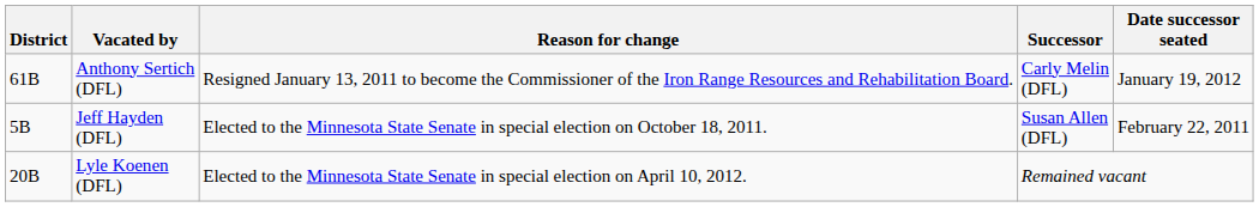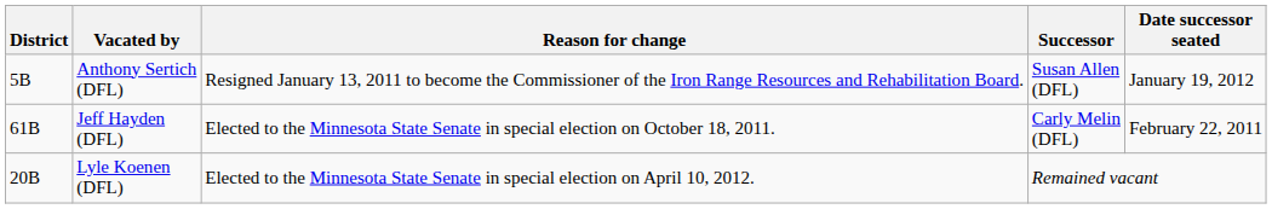 <table class="wikitable sortable">
 <tr style="vertical-align:bottom;">
 <th>District</th>
 <th>Vacated by</th>
 <th>Reason for change</th>
 <th>Successor</th>
 <th>Date successor<br>seated</th>
 </tr>
 <tr>
-<td>61B</td>
+<td>5B</td>
 <td nowrap ><a href='#'>Anthony Sertich</a><br>(DFL)</td>
 <td>Resigned January 13, 2011 to become the Commissioner of the <a href='#'>Iron Range Resources and Rehabilitation Board</a>.</td>
-<td nowrap ><a href='#'>Carly Melin</a><br>(DFL)</td>
+<td nowrap ><a href='#'>Susan Allen</a><br>(DFL)</td>
 <td>January 19, 2012</td>
 </tr>
 <tr>
-<td>5B</td>
+<td>61B</td>
 <td nowrap ><a href='#'>Jeff Hayden</a><br>(DFL)</td>
 <td>Elected to the <a href='#'>Minnesota State Senate</a> in special election on October 18, 2011.</td>
-<td nowrap ><a href='#'>Susan Allen</a><br>(DFL)</td>
+<td nowrap ><a href='#'>Carly Melin</a><br>(DFL)</td>
 <td>February 22, 2011</td>
 </tr>
 <tr>
 <td>20B</td>
 <td nowrap ><a href='#'>Lyle Koenen</a><br>(DFL)</td>
 <td>Elected to the <a href='#'>Minnesota State Senate</a> in special election on April 10, 2012.</td>
 <td colspan="2"><em>Remained vacant</em></td>
 </tr>
 </table>
